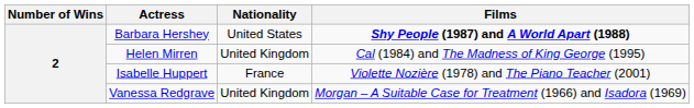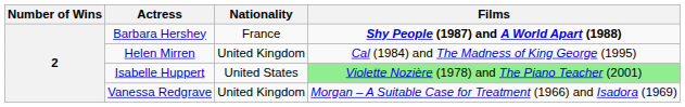 <table class="wikitable" style="text-align:center;">
 <tr>
 <th scope="col">Number of Wins</th>
 <th scope="col">Actress</th>
 <th scope="col">Nationality</th>
 <th scope="col">Films</th>
 </tr>
 <tr>
 <th rowspan="4">2</th>
 <td><a href='#'>Barbara Hershey</a></td>
-<td>United States</td>
+<td>France</td>
 <td><strong><em><a href='#'>Shy People</a></em> (1987) and <em><a href='#'>A World Apart</a></em> (1988)</strong></td>
 </tr>
 <tr>
 <td><a href='#'>Helen Mirren</a></td>
 <td>United Kingdom</td>
 <td><em><a href='#'>Cal</a></em> (1984) and <em><a href='#'>The Madness of King George</a></em> (1995)</td>
 </tr>
 <tr>
 <td><a href='#'>Isabelle Huppert</a></td>
-<td>France</td>
-<td><em><a href='#'>Violette Nozière</a></em> (1978) and  <em><a href='#'>The Piano Teacher</a></em> (2001)</td>
+<td>United States</td>
+<td style="background: lightgreen;"><em><a href='#'>Violette Nozière</a></em> (1978) and  <em><a href='#'>The Piano Teacher</a></em> (2001)</td>
 </tr>
 <tr>
 <td><a href='#'>Vanessa Redgrave</a></td>
 <td>United Kingdom</td>
 <td><em><a href='#'>Morgan – A Suitable Case for Treatment</a></em> (1966) and <em><a href='#'>Isadora</a></em> (1969)</td>
 </tr>
 </table>
